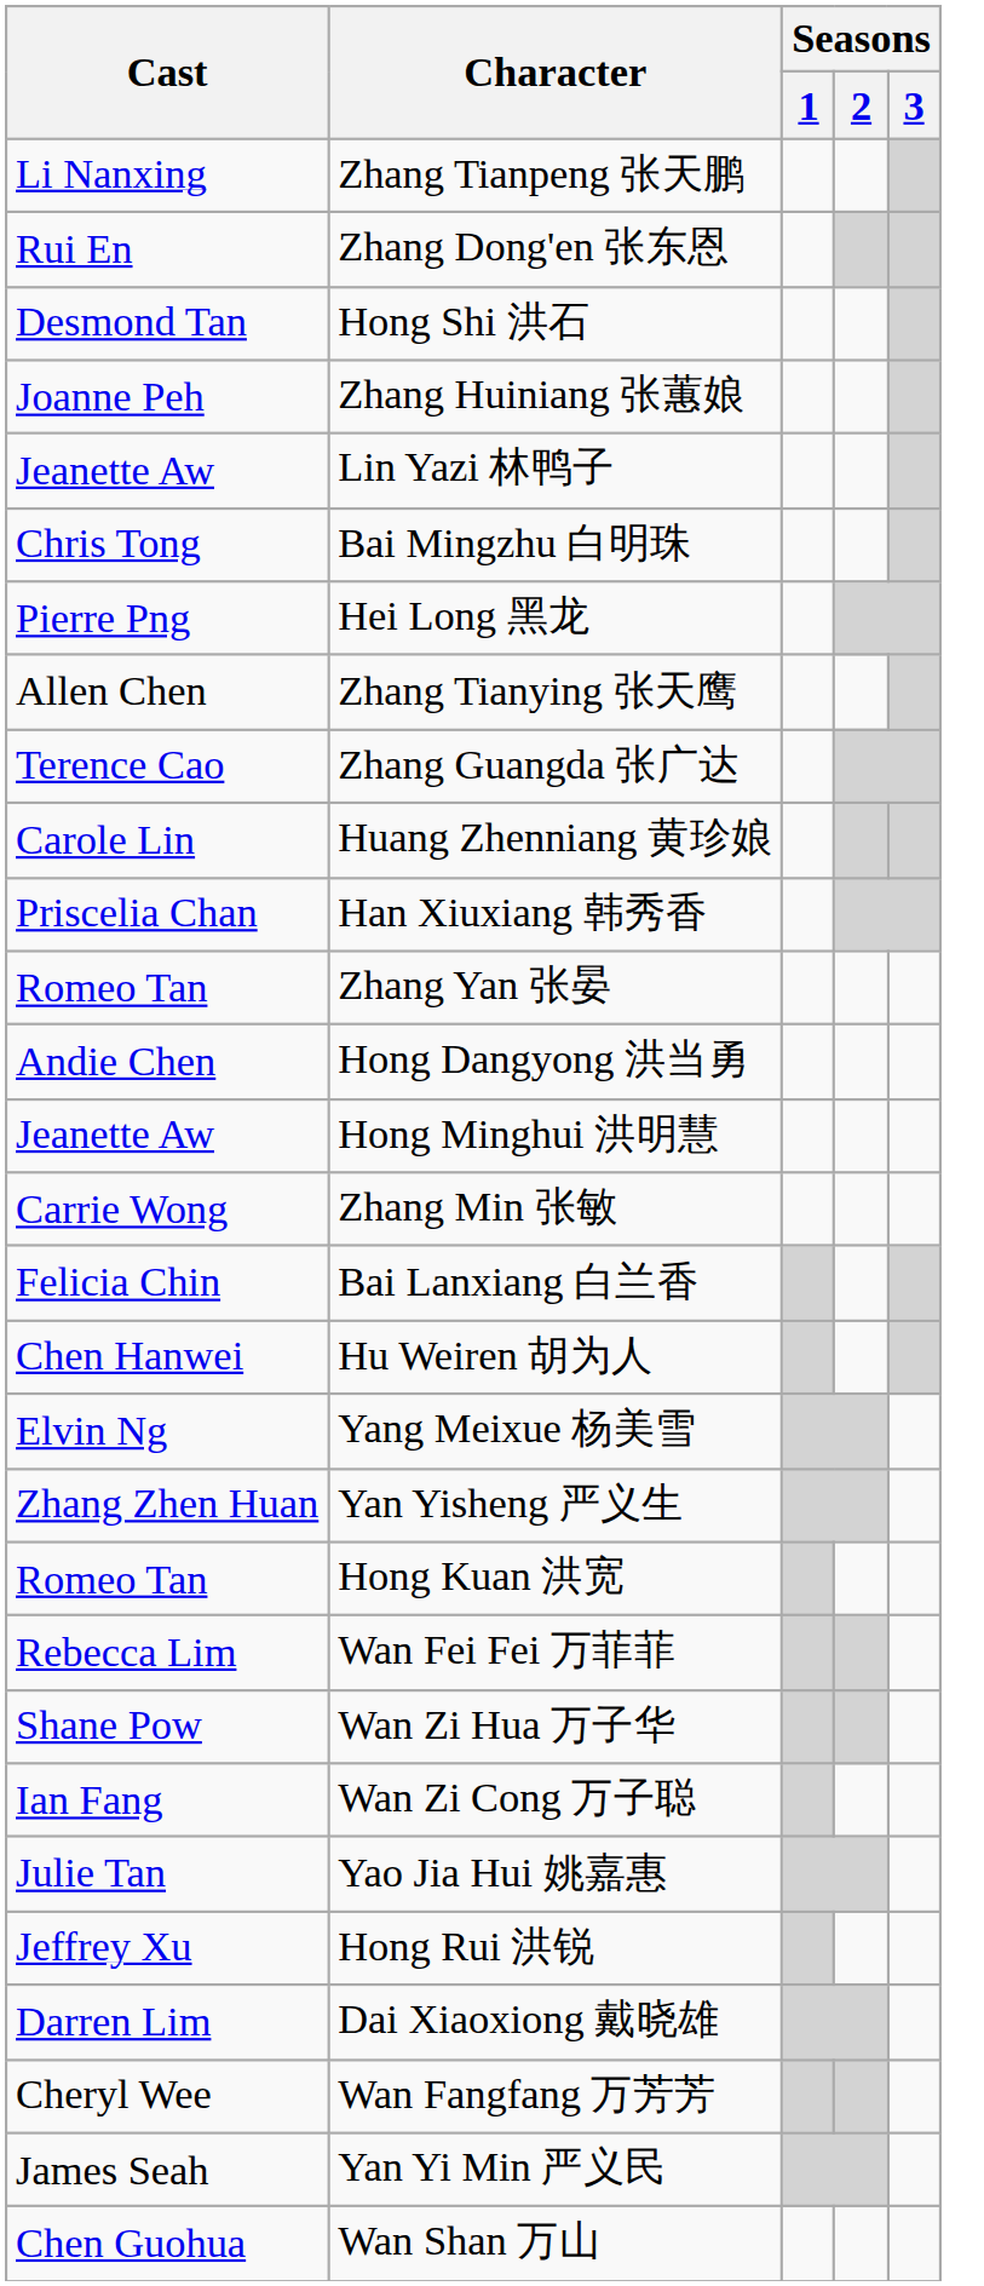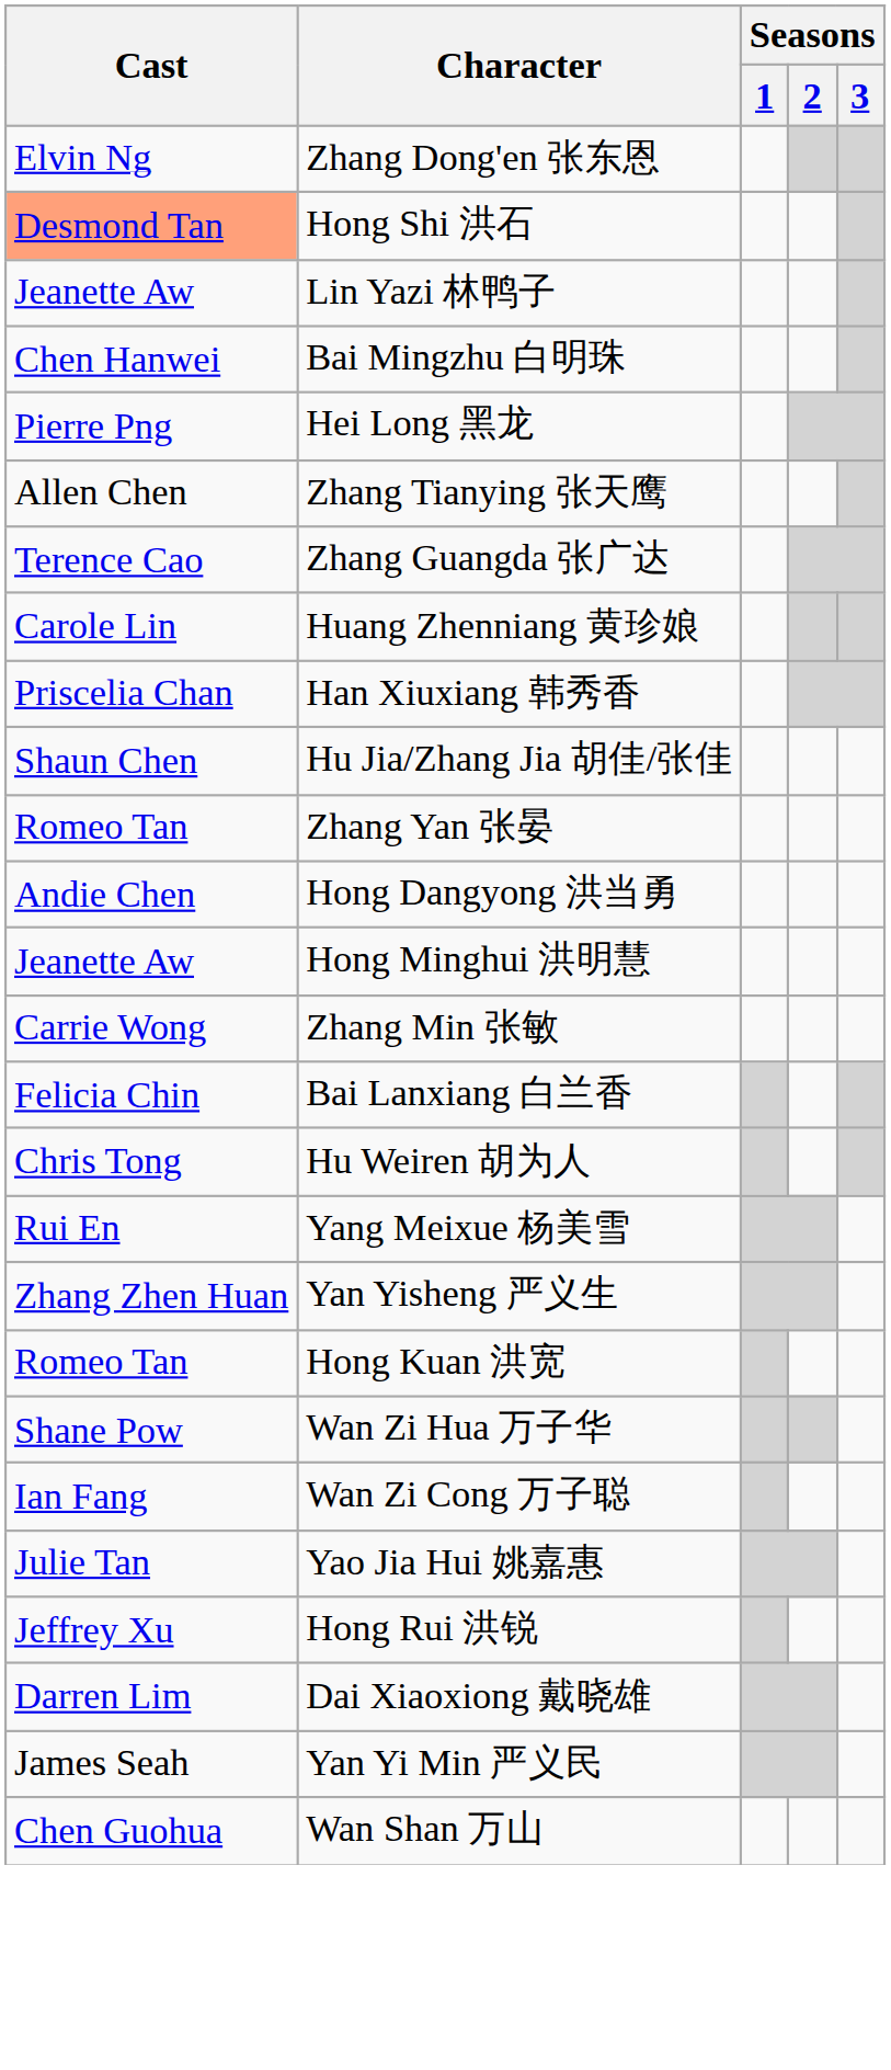 <table class="wikitable sortable">
 <tr>
 <th rowspan=2>Cast</th>
 <th rowspan=2>Character</th>
 <th colspan=3>Seasons</th>
 </tr>
 <tr>
 <th><a href='#'>1</a></th>
 <th><a href='#'>2</a></th>
 <th><a href='#'>3</a></th>
 </tr>
 <tr>
-<td><a href='#'>Li Nanxing</a></td>
-<td>Zhang Tianpeng 张天鹏</td>
-<td></td>
-<td></td>
-<td align="center" bgcolor="lightgrey"></td>
-</tr>
-<tr>
-<td><a href='#'>Rui En</a></td>
+<td><a href='#'>Elvin Ng</a></td>
 <td>Zhang Dong'en 张东恩</td>
 <td></td>
 <td align="center" bgcolor="lightgrey"></td>
 <td bgcolor="lightgrey"></td>
 </tr>
 <tr>
-<td><a href='#'>Desmond Tan</a></td>
+<td style="background: lightsalmon;"><a href='#'>Desmond Tan</a></td>
 <td>Hong Shi 洪石</td>
-<td></td>
-<td></td>
-<td align="center" bgcolor="lightgrey"></td>
-</tr>
-<tr>
-<td><a href='#'>Joanne Peh</a></td>
-<td>Zhang Huiniang 张蕙娘</td>
 <td></td>
 <td></td>
 <td align="center" bgcolor="lightgrey"></td>
 </tr>
 <tr>
 <td><a href='#'>Jeanette Aw</a></td>
 <td>Lin Yazi 林鸭子</td>
 <td></td>
 <td></td>
 <td align="center" bgcolor="lightgrey"></td>
 </tr>
 <tr>
-<td><a href='#'>Chris Tong</a></td>
+<td><a href='#'>Chen Hanwei</a></td>
 <td>Bai Mingzhu 白明珠</td>
 <td></td>
 <td></td>
 <td align="center" bgcolor="lightgrey"></td>
 </tr>
 <tr>
 <td><a href='#'>Pierre Png</a></td>
 <td>Hei Long 黑龙</td>
 <td></td>
 <td colspan=2 bgcolor="lightgrey"></td>
 </tr>
 <tr>
 <td>Allen Chen</td>
 <td>Zhang Tianying 张天鹰</td>
 <td></td>
 <td></td>
 <td align="center" bgcolor="lightgrey"></td>
 </tr>
 <tr>
 <td><a href='#'>Terence Cao</a></td>
 <td>Zhang Guangda 张广达</td>
 <td></td>
 <td colspan=2 bgcolor="lightgrey"></td>
 </tr>
 <tr>
 <td><a href='#'>Carole Lin</a></td>
 <td>Huang Zhenniang 黄珍娘</td>
 <td></td>
 <td align="center" bgcolor="lightgrey"></td>
 <td bgcolor="lightgrey"></td>
 </tr>
 <tr>
 <td><a href='#'>Priscelia Chan</a></td>
 <td>Han Xiuxiang 韩秀香</td>
 <td></td>
 <td colspan=2 bgcolor="lightgrey"></td>
 </tr>
 <tr>
+<td><a href='#'>Shaun Chen</a></td>
+<td>Hu Jia/Zhang Jia 胡佳/张佳</td>
+<td></td>
+<td></td>
+<td></td>
+</tr>
+<tr>
 <td><a href='#'>Romeo Tan</a></td>
 <td>Zhang Yan 张晏</td>
 <td></td>
 <td></td>
 <td></td>
 </tr>
 <tr>
 <td><a href='#'>Andie Chen</a></td>
 <td>Hong Dangyong 洪当勇</td>
 <td></td>
 <td></td>
 <td></td>
 </tr>
 <tr>
 <td><a href='#'>Jeanette Aw</a></td>
 <td>Hong Minghui 洪明慧</td>
 <td></td>
 <td></td>
 <td></td>
 </tr>
 <tr>
 <td><a href='#'>Carrie Wong</a></td>
 <td>Zhang Min 张敏</td>
 <td></td>
 <td></td>
 <td></td>
 </tr>
 <tr>
 <td><a href='#'>Felicia Chin</a></td>
 <td>Bai Lanxiang 白兰香</td>
 <td bgcolor="lightgrey"></td>
 <td></td>
 <td align="center" bgcolor="lightgrey"></td>
 </tr>
 <tr>
-<td><a href='#'>Chen Hanwei</a></td>
+<td><a href='#'>Chris Tong</a></td>
 <td>Hu Weiren 胡为人</td>
 <td bgcolor="lightgrey"></td>
 <td></td>
 <td align="center" bgcolor="lightgrey"></td>
 </tr>
 <tr>
-<td><a href='#'>Elvin Ng</a></td>
+<td><a href='#'>Rui En</a></td>
 <td>Yang Meixue 杨美雪</td>
 <td colspan=2 bgcolor="lightgrey"></td>
 <td></td>
 </tr>
 <tr>
 <td><a href='#'>Zhang Zhen Huan</a></td>
 <td>Yan Yisheng 严义生</td>
 <td colspan=2 bgcolor="lightgrey"></td>
 <td></td>
 </tr>
 <tr>
 <td><a href='#'>Romeo Tan</a></td>
 <td>Hong Kuan 洪宽</td>
 <td bgcolor="lightgrey"></td>
 <td></td>
-<td></td>
-</tr>
-<tr>
-<td><a href='#'>Rebecca Lim</a></td>
-<td>Wan Fei Fei 万菲菲</td>
-<td bgcolor="lightgrey"></td>
-<td align="center" bgcolor="lightgrey"></td>
 <td></td>
 </tr>
 <tr>
 <td><a href='#'>Shane Pow</a></td>
 <td>Wan Zi Hua 万子华</td>
 <td bgcolor="lightgrey"></td>
 <td align="center" bgcolor="lightgrey"></td>
 <td></td>
 </tr>
 <tr>
 <td><a href='#'>Ian Fang</a></td>
 <td>Wan Zi Cong 万子聪</td>
 <td bgcolor="lightgrey"></td>
 <td></td>
 <td></td>
 </tr>
 <tr>
 <td><a href='#'>Julie Tan</a></td>
 <td>Yao Jia Hui 姚嘉惠</td>
 <td colspan=2 bgcolor="lightgrey"></td>
 <td></td>
 </tr>
 <tr>
 <td><a href='#'>Jeffrey Xu</a></td>
 <td>Hong Rui 洪锐</td>
 <td bgcolor="lightgrey"></td>
 <td></td>
 <td></td>
 </tr>
 <tr>
 <td><a href='#'>Darren Lim</a></td>
 <td>Dai Xiaoxiong 戴晓雄</td>
 <td colspan=2 bgcolor="lightgrey"></td>
 <td></td>
 </tr>
 <tr>
-<td>Cheryl Wee</td>
-<td>Wan Fangfang 万芳芳</td>
-<td bgcolor="lightgrey"></td>
-<td align="center" bgcolor="lightgrey"></td>
-<td></td>
-</tr>
-<tr>
 <td>James Seah</td>
 <td>Yan Yi Min 严义民</td>
 <td colspan=2 bgcolor="lightgrey"></td>
 <td></td>
 </tr>
 <tr>
 <td><a href='#'>Chen Guohua</a></td>
 <td>Wan Shan 万山</td>
 <td colspan= bgcolor="lightgrey"></td>
 <td></td>
 <td></td>
 </tr>
 </table>
